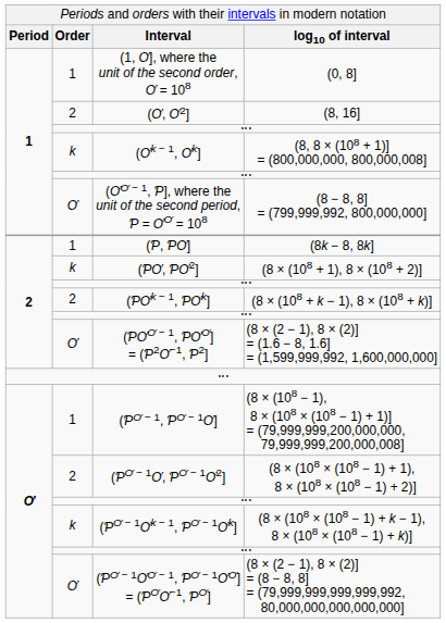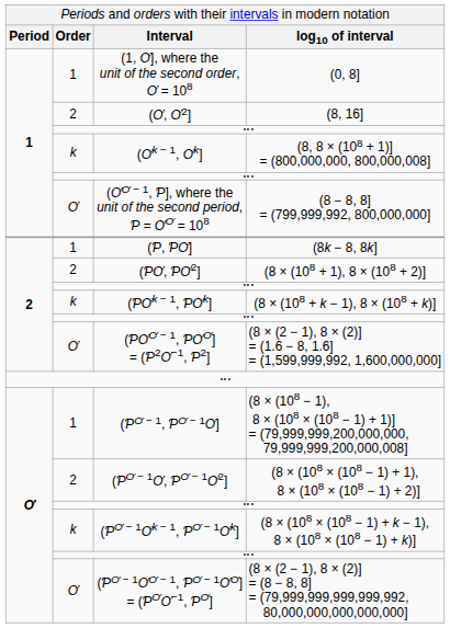 <table class="wikitable collapsible collapsed" style="text-align:center;float:right;margin:0 0 0 1ex;">
 <tr>
 <th colspan="4" style="font-weight:normal;"><em>Periods</em> and <em>orders</em> with their <a href='#'>intervals</a> in modern notation</th>
 </tr>
 <tr>
 <th>Period</th>
 <th>Order</th>
 <th>Interval</th>
 <th>log<sub>10</sub> of interval</th>
 </tr>
 <tr>
 <td rowspan="6"><strong>1</strong></td>
 <td>1</td>
 <td>(1, <em>Ơ</em>], where the<br><em>unit of the second order</em>,<br><em>Ơ</em> = 10<sup>8</sup></td>
 <td>(0, 8]</td>
 </tr>
 <tr>
 <td>2</td>
 <td>(<em>Ơ</em>, <em>Ơ</em><sup>2</sup>]</td>
 <td>(8, 16]</td>
 </tr>
 <tr>
 <td colspan="3" style="padding:0;line-height:1ex;">⋅⋅⋅</td>
 </tr>
 <tr>
 <td><em>k</em></td>
 <td>(<em>Ơ</em><sup><em>k</em> − 1</sup>, <em>Ơ</em><sup><em>k</em></sup>]</td>
 <td>(8, 8 × (10<sup>8</sup> + 1)]<br>= (800,000,000, 800,000,008]</td>
 </tr>
 <tr>
 <td colspan="3" style="padding:0;line-height:1ex;">⋅⋅⋅</td>
 </tr>
 <tr>
 <td><em>Ơ</em></td>
 <td>(<em>Ơ</em><sup><em>Ơ</em> − 1</sup>, <em>Ƥ</em>], where the<br><em>unit of the second period</em>,<br><em>Ƥ</em> = <em>Ơ</em><sup><em>Ơ</em></sup> = 10<sup>8</sup></td>
 <td>(8 − 8, 8]<br>= (799,999,992, 800,000,000]</td>
 </tr>
 <tr style="border-top:2px solid #999999;">
 <td rowspan="6"><strong>2</strong></td>
 <td>1</td>
 <td>(<em>Ƥ</em>, <em>ƤƠ</em>]</td>
 <td>(8<em>k</em> − 8, 8<em>k</em>]</td>
 </tr>
 <tr>
-<td><em>k</em></td>
+<td>2</td>
 <td>(<em>ƤƠ</em>, <em>ƤƠ</em><sup>2</sup>]</td>
 <td>(8 × (10<sup>8</sup> + 1), 8 × (10<sup>8</sup> + 2)]</td>
 </tr>
 <tr>
 <td colspan="3" style="padding:0;line-height:1ex;">⋅⋅⋅</td>
 </tr>
 <tr>
-<td>2</td>
+<td><em>k</em></td>
 <td>(<em>ƤƠ</em><sup><em>k</em> − 1</sup>, <em>ƤƠ</em><sup><em>k</em></sup>]</td>
 <td>(8 × (10<sup>8</sup> + <em>k</em> − 1), 8 × (10<sup>8</sup> + <em>k</em>)]</td>
 </tr>
 <tr>
 <td colspan="3" style="padding:0;line-height:1ex;">⋅⋅⋅</td>
 </tr>
 <tr>
 <td><em>Ơ</em></td>
 <td>(<em>ƤƠ</em><sup><em>Ơ</em> − 1</sup>, <em>ƤƠ</em><sup><em>Ơ</em></sup>]<br>= (<em>Ƥ</em><sup>2</sup><em>Ơ</em><sup>−1</sup>, <em>Ƥ</em><sup>2</sup>]</td>
 <td style="text-align:left;">(8 × (2 − 1), 8 × (2)]<br>= (1.6 − 8, 1.6]<br>= (1,599,999,992, 1,600,000,000]</td>
 </tr>
 <tr>
 <td colspan="4" style="padding:0;">⋅⋅⋅</td>
 </tr>
 <tr>
 <td rowspan="6"><strong><em>Ơ</em></strong></td>
 <td>1</td>
 <td>(<em>Ƥ</em><sup><em>Ơ</em> − 1</sup>, <em>Ƥ</em><sup><em>Ơ</em> − 1</sup><em>Ơ</em>]</td>
 <td style="text-align:left;">(8 × (10<sup>8</sup> − 1),<br> 8 × (10<sup>8</sup> × (10<sup>8</sup> − 1) + 1)]<br>= (79,999,999,200,000,000,<br>    79,999,999,200,000,008]</td>
 </tr>
 <tr>
 <td>2</td>
 <td>(<em>Ƥ</em><sup><em>Ơ</em> − 1</sup><em>Ơ</em>, <em>Ƥ</em><sup><em>Ơ</em> − 1</sup><em>Ơ</em><sup>2</sup>]</td>
 <td>(8 × (10<sup>8</sup> × (10<sup>8</sup> − 1) + 1),<br>  8 × (10<sup>8</sup> × (10<sup>8</sup> − 1) + 2)]</td>
 </tr>
 <tr>
 <td colspan="3" style="padding:0;line-height:1ex;">⋅⋅⋅</td>
 </tr>
 <tr>
 <td><em>k</em></td>
 <td>(<em>Ƥ</em><sup><em>Ơ</em> − 1</sup><em>Ơ</em><sup><em>k</em> − 1</sup>, <em>Ƥ</em><sup><em>Ơ</em> − 1</sup><em>Ơ</em><sup><em>k</em></sup>]</td>
 <td>(8 × (10<sup>8</sup> × (10<sup>8</sup> − 1) + <em>k</em> − 1),<br>8 × (10<sup>8</sup> × (10<sup>8</sup> − 1) + <em>k</em>)]</td>
 </tr>
 <tr>
 <td colspan="3" style="padding:0;line-height:1ex;">⋅⋅⋅</td>
 </tr>
 <tr>
 <td><em>Ơ</em></td>
 <td>(<em>Ƥ</em><sup><em>Ơ</em> − 1</sup><em>Ơ</em><sup><em>Ơ</em> − 1</sup>, <em>Ƥ</em><sup><em>Ơ</em> − 1</sup><em>Ơ</em><sup><em>Ơ</em></sup>]<br>= (<em>Ƥ</em><sup><em>Ơ</em></sup><em>Ơ</em><sup>−1</sup>, <em>Ƥ</em><sup><em>Ơ</em></sup>]</td>
 <td style="text-align:left;">(8 × (2 − 1), 8 × (2)]<br>= (8 − 8, 8]<br>= (79,999,999,999,999,992,<br>    80,000,000,000,000,000]</td>
 </tr>
 </table>
